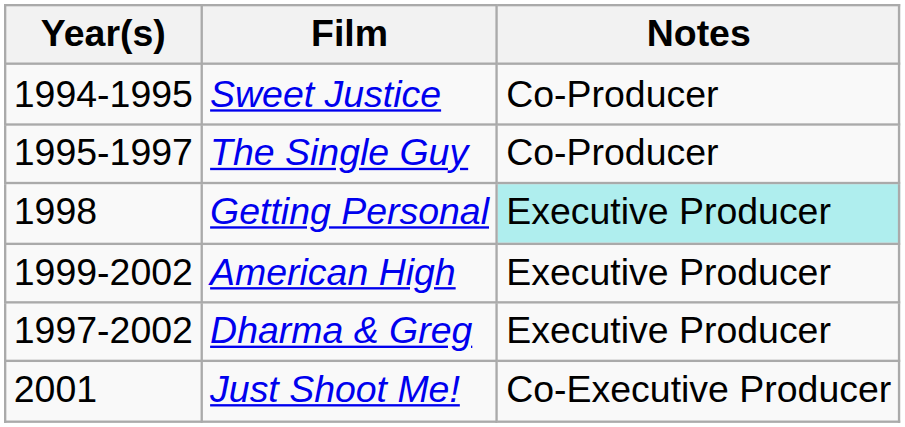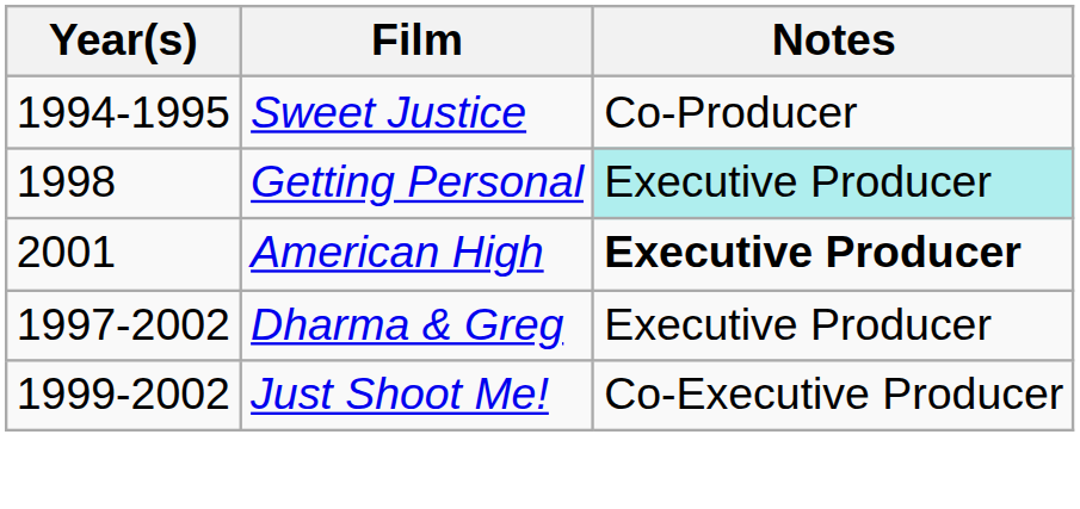 <table class="wikitable">
 <tr>
 <th>Year(s)</th>
 <th>Film</th>
 <th>Notes</th>
 </tr>
 <tr>
 <td>1994-1995</td>
 <td><em><a href='#'>Sweet Justice</a></em></td>
 <td>Co-Producer</td>
 </tr>
 <tr>
-<td>1995-1997</td>
-<td><em><a href='#'>The Single Guy</a></em></td>
-<td>Co-Producer</td>
-</tr>
-<tr>
 <td>1998</td>
 <td><em><a href='#'>Getting Personal</a></em></td>
 <td style="background: paleturquoise;">Executive Producer</td>
 </tr>
 <tr>
-<td>1999-2002</td>
+<td>2001</td>
 <td><em><a href='#'>American High</a></em></td>
-<td>Executive Producer</td>
+<td><strong>Executive Producer</strong></td>
 </tr>
 <tr>
 <td>1997-2002</td>
 <td><em><a href='#'>Dharma & Greg</a></em></td>
 <td>Executive Producer</td>
 </tr>
 <tr>
-<td>2001</td>
+<td>1999-2002</td>
 <td><em><a href='#'>Just Shoot Me!</a></em></td>
 <td>Co-Executive Producer</td>
 </tr>
 </table>
